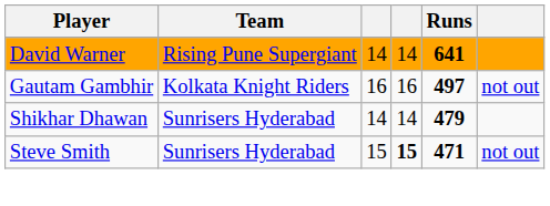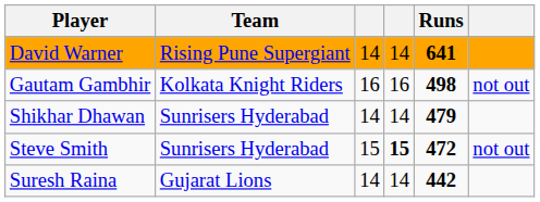 <table class="wikitable"  style="text-align: center;">
 <tr>
 <th>Player</th>
 <th>Team</th>
 <th></th>
 <th></th>
 <th>Runs</th>
 <th></th>
 </tr>
 <tr>
 </tr>
 <tr style="background: Orange;">
 <td style="text-align:left"><a href='#'>David Warner</a></td>
 <td style="text-align:left"><a href='#'>Rising Pune Supergiant</a></td>
 <td>14</td>
 <td>14</td>
 <td><strong>641</strong></td>
 <td><a href='#'></a></td>
 </tr>
 <tr>
 <td style="text-align:left"><a href='#'>Gautam Gambhir</a></td>
 <td style="text-align:left"><a href='#'>Kolkata Knight Riders</a></td>
 <td>16</td>
 <td>16</td>
-<td><strong>497</strong></td>
+<td><strong>498</strong></td>
 <td><a href='#'></a> <a href='#'>not out</a></td>
 </tr>
 <tr>
 <td style="text-align:left"><a href='#'>Shikhar Dhawan</a></td>
 <td style="text-align:left"><a href='#'>Sunrisers Hyderabad</a></td>
 <td>14</td>
 <td>14</td>
 <td><strong>479</strong></td>
 <td><a href='#'></a></td>
 </tr>
 <tr>
 <td style="text-align:left"><a href='#'>Steve Smith</a></td>
 <td style="text-align:left"><a href='#'>Sunrisers Hyderabad</a></td>
 <td>15</td>
 <td><strong>15</strong></td>
-<td><strong>471</strong></td>
+<td><strong>472</strong></td>
 <td><a href='#'></a> <a href='#'>not out</a></td>
 </tr>
+<tr>
+<td style="text-align:left"><a href='#'>Suresh Raina</a></td>
+<td style="text-align:left"><a href='#'>Gujarat Lions</a></td>
+<td>14</td>
+<td>14</td>
+<td><strong>442</strong></td>
+<td><a href='#'></a></td>
+</tr>
 </table>
